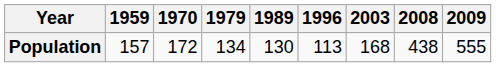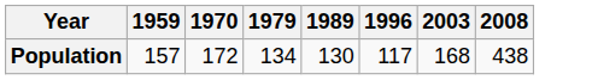 <table class="wikitable" style="text-align:right">
 <tr>
 <th>Year</th>
 <th>1959</th>
 <th>1970</th>
 <th>1979</th>
 <th>1989</th>
 <th>1996</th>
 <th>2003</th>
 <th>2008</th>
-<th>2009</th>
 </tr>
 <tr>
 <th>Population</th>
 <td>157</td>
 <td>172</td>
 <td>134</td>
 <td>130</td>
-<td>113</td>
+<td>117</td>
 <td>168</td>
 <td>438</td>
-<td>555</td>
 </tr>
 </table>
